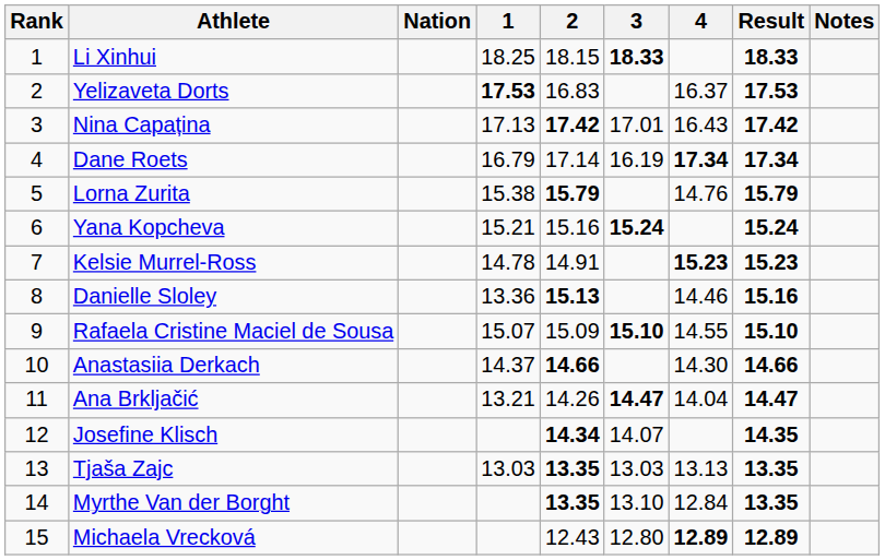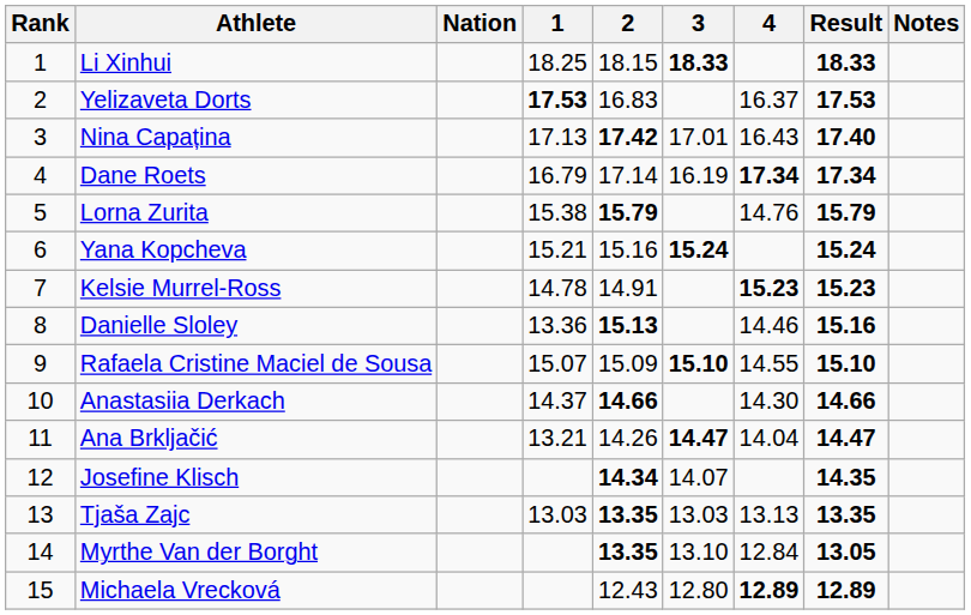 <table class="wikitable sortable" style="text-align:center">
 <tr>
 <th>Rank</th>
 <th>Athlete</th>
 <th>Nation</th>
 <th>1</th>
 <th>2</th>
 <th>3</th>
 <th>4</th>
 <th>Result</th>
 <th>Notes</th>
 </tr>
 <tr>
 <td>1</td>
 <td align=left><a href='#'>Li Xinhui</a></td>
 <td align=left></td>
 <td>18.25</td>
 <td>18.15</td>
 <td><strong>18.33</strong></td>
 <td></td>
 <td><strong>18.33</strong></td>
 <td></td>
 </tr>
 <tr>
 <td>2</td>
 <td align=left><a href='#'>Yelizaveta Dorts</a></td>
 <td align=left></td>
 <td><strong>17.53</strong></td>
 <td>16.83</td>
 <td></td>
 <td>16.37</td>
 <td><strong>17.53</strong></td>
 <td></td>
 </tr>
 <tr>
 <td>3</td>
 <td align=left><a href='#'>Nina Capațina</a></td>
 <td align=left></td>
 <td>17.13</td>
 <td><strong>17.42</strong></td>
 <td>17.01</td>
 <td>16.43</td>
-<td><strong>17.42</strong></td>
+<td><strong>17.40</strong></td>
 <td></td>
 </tr>
 <tr>
 <td>4</td>
 <td align=left><a href='#'>Dane Roets</a></td>
 <td align=left></td>
 <td>16.79</td>
 <td>17.14</td>
 <td>16.19</td>
 <td><strong>17.34</strong></td>
 <td><strong>17.34</strong></td>
 <td></td>
 </tr>
 <tr>
 <td>5</td>
 <td align=left><a href='#'>Lorna Zurita</a></td>
 <td align=left></td>
 <td>15.38</td>
 <td><strong>15.79</strong></td>
 <td></td>
 <td>14.76</td>
 <td><strong>15.79</strong></td>
 <td></td>
 </tr>
 <tr>
 <td>6</td>
 <td align=left><a href='#'>Yana Kopcheva</a></td>
 <td align=left></td>
 <td>15.21</td>
 <td>15.16</td>
 <td><strong>15.24</strong></td>
 <td></td>
 <td><strong>15.24</strong></td>
 <td></td>
 </tr>
 <tr>
 <td>7</td>
 <td align=left><a href='#'>Kelsie Murrel-Ross</a></td>
 <td align=left></td>
 <td>14.78</td>
 <td>14.91</td>
 <td></td>
 <td><strong>15.23</strong></td>
 <td><strong>15.23</strong></td>
 <td></td>
 </tr>
 <tr>
 <td>8</td>
 <td align=left><a href='#'>Danielle Sloley</a></td>
 <td align=left></td>
 <td>13.36</td>
 <td><strong>15.13</strong></td>
 <td></td>
 <td>14.46</td>
 <td><strong>15.16</strong></td>
 <td></td>
 </tr>
 <tr>
 <td>9</td>
 <td align=left><a href='#'>Rafaela Cristine Maciel de Sousa</a></td>
 <td align=left></td>
 <td>15.07</td>
 <td>15.09</td>
 <td><strong>15.10</strong></td>
 <td>14.55</td>
 <td><strong>15.10</strong></td>
 <td></td>
 </tr>
 <tr>
 <td>10</td>
 <td align=left><a href='#'>Anastasiia Derkach</a></td>
 <td align=left></td>
 <td>14.37</td>
 <td><strong>14.66</strong></td>
 <td></td>
 <td>14.30</td>
 <td><strong>14.66</strong></td>
 <td></td>
 </tr>
 <tr>
 <td>11</td>
 <td align=left><a href='#'>Ana Brkljačić</a></td>
 <td align=left></td>
 <td>13.21</td>
 <td>14.26</td>
 <td><strong>14.47</strong></td>
 <td>14.04</td>
 <td><strong>14.47</strong></td>
 <td></td>
 </tr>
 <tr>
 <td>12</td>
 <td align=left><a href='#'>Josefine Klisch</a></td>
 <td align=left></td>
 <td></td>
 <td><strong>14.34</strong></td>
 <td>14.07</td>
 <td></td>
 <td><strong>14.35</strong></td>
 <td></td>
 </tr>
 <tr>
 <td>13</td>
 <td align=left><a href='#'>Tjaša Zajc</a></td>
 <td align=left></td>
 <td>13.03</td>
 <td><strong>13.35</strong></td>
 <td>13.03</td>
 <td>13.13</td>
 <td><strong>13.35</strong></td>
 <td></td>
 </tr>
 <tr>
 <td>14</td>
 <td align=left><a href='#'>Myrthe Van der Borght</a></td>
 <td align=left></td>
 <td></td>
 <td><strong>13.35</strong></td>
 <td>13.10</td>
 <td>12.84</td>
-<td><strong>13.35</strong></td>
+<td><strong>13.05</strong></td>
 <td></td>
 </tr>
 <tr>
 <td>15</td>
 <td align=left><a href='#'>Michaela Vrecková</a></td>
 <td align=left></td>
 <td></td>
 <td>12.43</td>
 <td>12.80</td>
 <td><strong>12.89</strong></td>
 <td><strong>12.89</strong></td>
 <td></td>
 </tr>
 </table>
